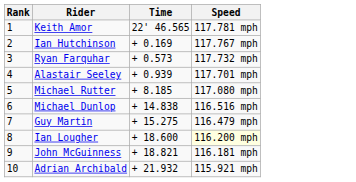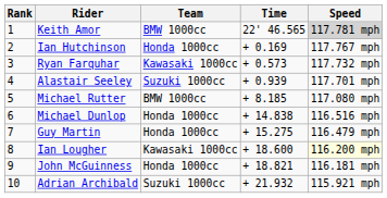 <table class="wikitable">
 <tr style="background:#efefef;">
 <th>Rank</th>
 <th>Rider</th>
+<th>Team</th>
 <th>Time</th>
 <th>Speed</th>
 </tr>
 <tr>
 <td>1</td>
 <td> <a href='#'>Keith Amor</a></td>
+<td><a href='#'>BMW</a> 1000cc</td>
 <td>22' 46.565</td>
-<td>117.781 mph</td>
+<td style="background: lightgrey;">117.781 mph</td>
 </tr>
 <tr>
 <td>2</td>
 <td> <a href='#'>Ian Hutchinson</a></td>
+<td><a href='#'>Honda</a> 1000cc</td>
 <td>+ 0.169</td>
 <td>117.767 mph</td>
 </tr>
 <tr>
 <td>3</td>
 <td> <a href='#'>Ryan Farquhar</a></td>
+<td><a href='#'>Kawasaki</a> 1000cc</td>
 <td>+ 0.573</td>
 <td>117.732 mph</td>
 </tr>
 <tr>
 <td>4</td>
 <td> <a href='#'>Alastair Seeley</a></td>
+<td><a href='#'>Suzuki</a> 1000cc</td>
 <td>+ 0.939</td>
 <td>117.701 mph</td>
 </tr>
 <tr>
 <td>5</td>
 <td> <a href='#'>Michael Rutter</a></td>
+<td>BMW 1000cc</td>
 <td>+ 8.185</td>
 <td>117.080 mph</td>
 </tr>
 <tr>
 <td>6</td>
 <td> <a href='#'>Michael Dunlop</a></td>
+<td>Honda 1000cc</td>
 <td>+ 14.838</td>
 <td>116.516 mph</td>
 </tr>
 <tr>
 <td>7</td>
 <td> <a href='#'>Guy Martin</a></td>
+<td>Honda 1000cc</td>
 <td>+ 15.275</td>
 <td>116.479 mph</td>
 </tr>
 <tr>
 <td>8</td>
 <td> <a href='#'>Ian Lougher</a></td>
+<td>Kawasaki 1000cc</td>
 <td>+ 18.600</td>
 <td style="background: lightyellow;">116.200 mph</td>
 </tr>
 <tr>
 <td>9</td>
 <td> <a href='#'>John McGuinness</a></td>
+<td>Honda 1000cc</td>
 <td>+ 18.821</td>
 <td>116.181 mph</td>
 </tr>
 <tr>
 <td>10</td>
 <td> <a href='#'>Adrian Archibald</a></td>
+<td>Suzuki 1000cc</td>
 <td>+ 21.932</td>
 <td>115.921 mph</td>
 </tr>
 </table>
